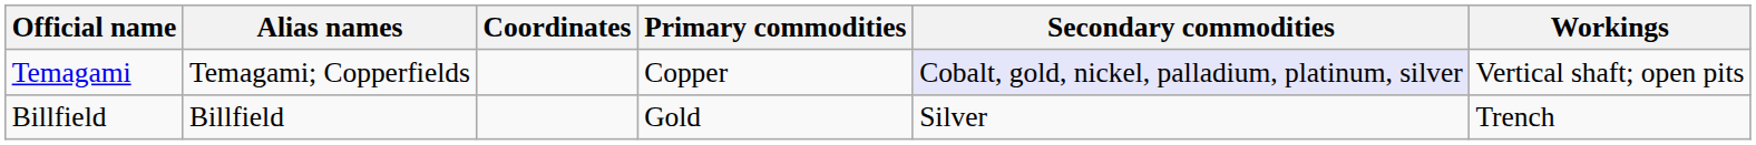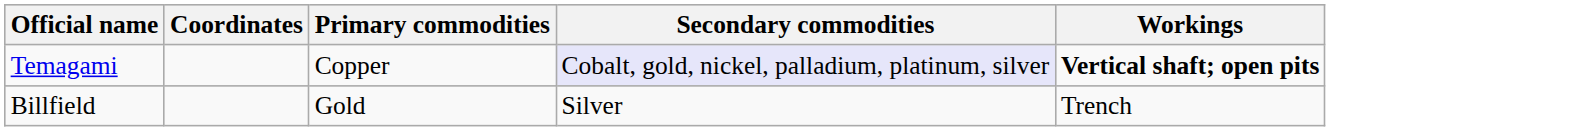 <table class="sortable wikitable">
 <tr>
 <th>Official name</th>
-<th>Alias names</th>
 <th>Coordinates</th>
 <th>Primary commodities</th>
 <th>Secondary commodities</th>
 <th>Workings</th>
 </tr>
 <tr>
 <td><a href='#'>Temagami</a></td>
-<td>Temagami; Copperfields</td>
 <td></td>
 <td>Copper</td>
 <td style="background: lavender;">Cobalt, gold, nickel, palladium, platinum, silver</td>
-<td>Vertical shaft; open pits</td>
+<td><strong>Vertical shaft; open pits</strong></td>
 </tr>
 <tr>
-<td>Billfield</td>
 <td>Billfield</td>
 <td></td>
 <td>Gold</td>
 <td>Silver</td>
 <td>Trench</td>
 </tr>
 </table>
